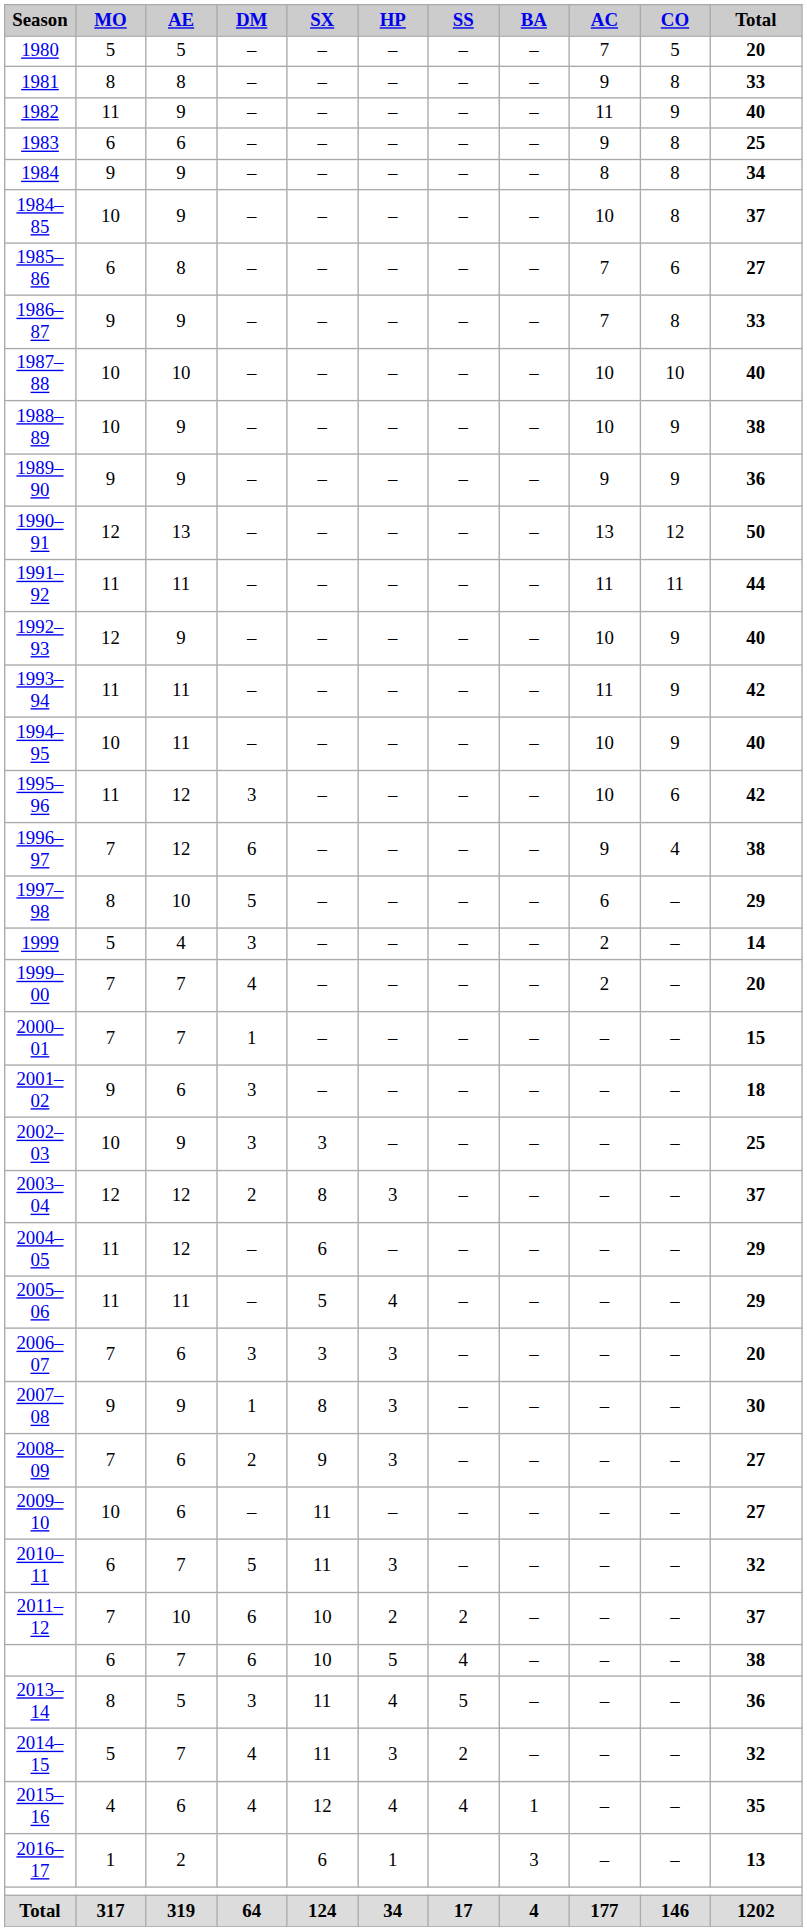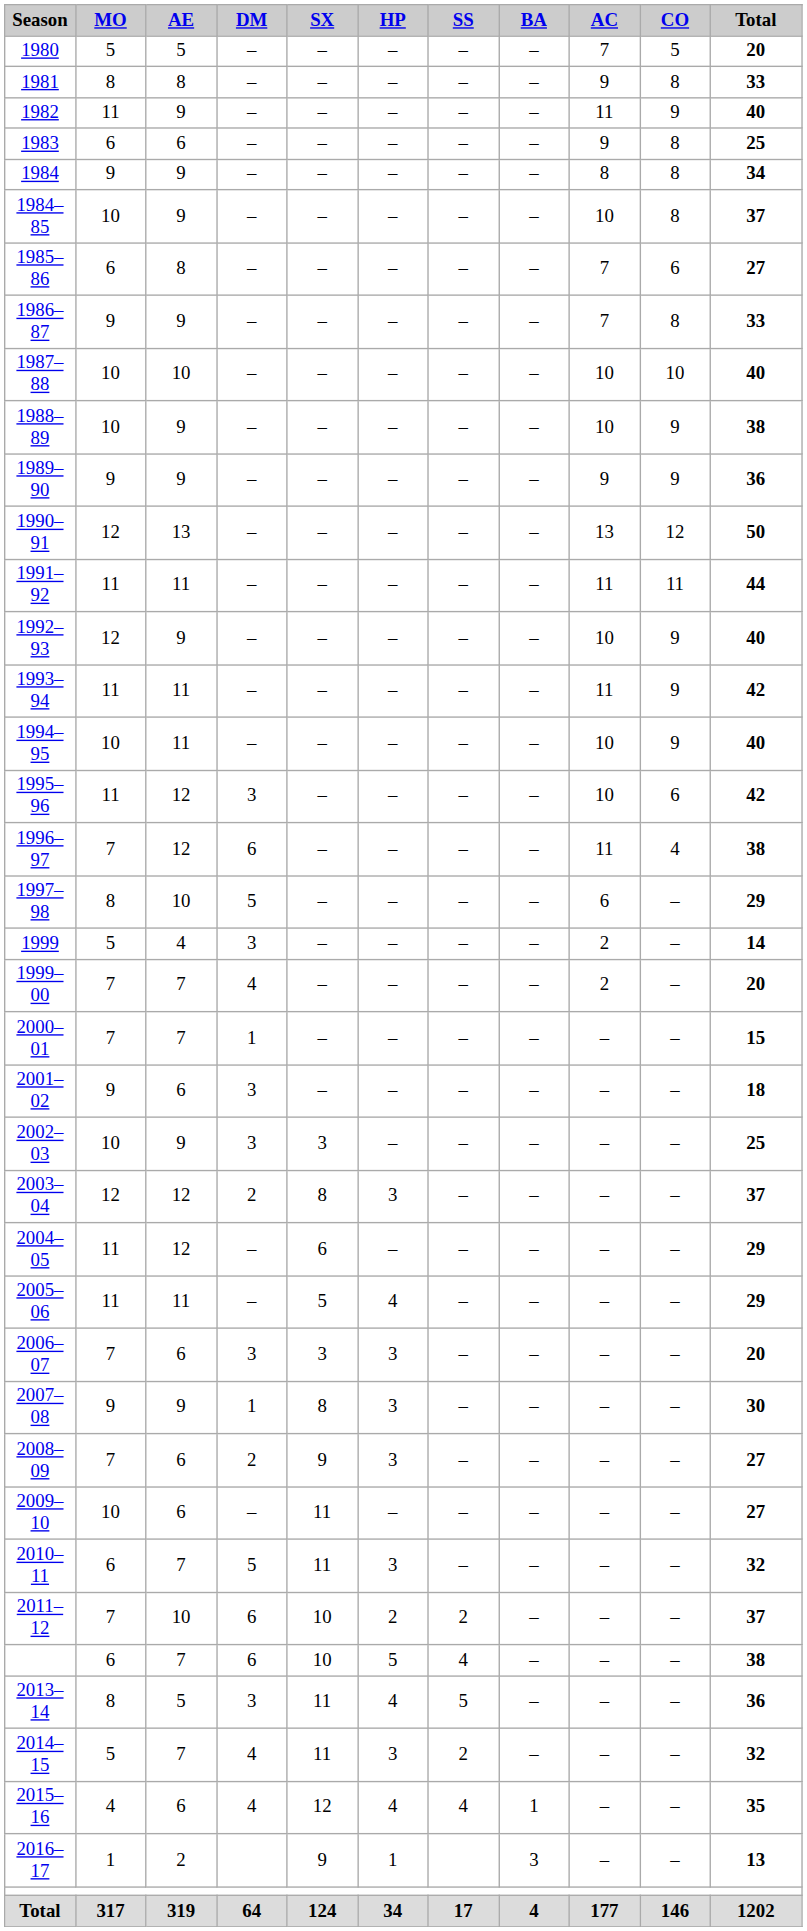 <table class="wikitable plainrowheaders" style="background:#fff; font-size:86%; border:grey solid 1px; border-collapse:collapse">
 <tr style="background:#ccc; text-align:center;">
 <th style="background:#ccc;" width="45">Season</th>
 <th style="background:#ccc;" width="45"><a href='#'>MO</a></th>
 <th style="background:#ccc;" width="45"><a href='#'>AE</a></th>
 <th style="background:#ccc;" width="45"><a href='#'>DM</a></th>
 <th style="background:#ccc;" width="45"><a href='#'>SX</a></th>
 <th style="background:#ccc;" width="45"><a href='#'>HP</a></th>
 <th style="background:#ccc;" width="45"><a href='#'>SS</a></th>
 <th style="background:#ccc;" width="45"><a href='#'>BA</a></th>
 <th style="background:#ccc;" width="45"><a href='#'>AC</a></th>
 <th style="background:#ccc;" width="45"><a href='#'>CO</a></th>
 <th style="background:#ccc;" width="60">Total</th>
 </tr>
 <tr>
 <td align=center><a href='#'>1980</a></td>
 <td align=center>5</td>
 <td align=center>5</td>
 <td align=center>–</td>
 <td align=center>–</td>
 <td align=center>–</td>
 <td align=center>–</td>
 <td align=center>–</td>
 <td align=center>7</td>
 <td align=center>5</td>
 <td align=center><strong>20</strong></td>
 </tr>
 <tr>
 <td align=center><a href='#'>1981</a></td>
 <td align=center>8</td>
 <td align=center>8</td>
 <td align=center>–</td>
 <td align=center>–</td>
 <td align=center>–</td>
 <td align=center>–</td>
 <td align=center>–</td>
 <td align=center>9</td>
 <td align=center>8</td>
 <td align=center><strong>33</strong></td>
 </tr>
 <tr>
 <td align=center><a href='#'>1982</a></td>
 <td align=center>11</td>
 <td align=center>9</td>
 <td align=center>–</td>
 <td align=center>–</td>
 <td align=center>–</td>
 <td align=center>–</td>
 <td align=center>–</td>
 <td align=center>11</td>
 <td align=center>9</td>
 <td align=center><strong>40</strong></td>
 </tr>
 <tr>
 <td align=center><a href='#'>1983</a></td>
 <td align=center>6</td>
 <td align=center>6</td>
 <td align=center>–</td>
 <td align=center>–</td>
 <td align=center>–</td>
 <td align=center>–</td>
 <td align=center>–</td>
 <td align=center>9</td>
 <td align=center>8</td>
 <td align=center><strong>25</strong></td>
 </tr>
 <tr>
 <td align=center><a href='#'>1984</a></td>
 <td align=center>9</td>
 <td align=center>9</td>
 <td align=center>–</td>
 <td align=center>–</td>
 <td align=center>–</td>
 <td align=center>–</td>
 <td align=center>–</td>
 <td align=center>8</td>
 <td align=center>8</td>
 <td align=center><strong>34</strong></td>
 </tr>
 <tr>
 <td align=center><a href='#'>1984–85</a></td>
 <td align=center>10</td>
 <td align=center>9</td>
 <td align=center>–</td>
 <td align=center>–</td>
 <td align=center>–</td>
 <td align=center>–</td>
 <td align=center>–</td>
 <td align=center>10</td>
 <td align=center>8</td>
 <td align=center><strong>37</strong></td>
 </tr>
 <tr>
 <td align=center><a href='#'>1985–86</a></td>
 <td align=center>6</td>
 <td align=center>8</td>
 <td align=center>–</td>
 <td align=center>–</td>
 <td align=center>–</td>
 <td align=center>–</td>
 <td align=center>–</td>
 <td align=center>7</td>
 <td align=center>6</td>
 <td align=center><strong>27</strong></td>
 </tr>
 <tr>
 <td align=center><a href='#'>1986–87</a></td>
 <td align=center>9</td>
 <td align=center>9</td>
 <td align=center>–</td>
 <td align=center>–</td>
 <td align=center>–</td>
 <td align=center>–</td>
 <td align=center>–</td>
 <td align=center>7</td>
 <td align=center>8</td>
 <td align=center><strong>33</strong></td>
 </tr>
 <tr>
 <td align=center><a href='#'>1987–88</a></td>
 <td align=center>10</td>
 <td align=center>10</td>
 <td align=center>–</td>
 <td align=center>–</td>
 <td align=center>–</td>
 <td align=center>–</td>
 <td align=center>–</td>
 <td align=center>10</td>
 <td align=center>10</td>
 <td align=center><strong>40</strong></td>
 </tr>
 <tr>
 <td align=center><a href='#'>1988–89</a></td>
 <td align=center>10</td>
 <td align=center>9</td>
 <td align=center>–</td>
 <td align=center>–</td>
 <td align=center>–</td>
 <td align=center>–</td>
 <td align=center>–</td>
 <td align=center>10</td>
 <td align=center>9</td>
 <td align=center><strong>38</strong></td>
 </tr>
 <tr>
 <td align=center><a href='#'>1989–90</a></td>
 <td align=center>9</td>
 <td align=center>9</td>
 <td align=center>–</td>
 <td align=center>–</td>
 <td align=center>–</td>
 <td align=center>–</td>
 <td align=center>–</td>
 <td align=center>9</td>
 <td align=center>9</td>
 <td align=center><strong>36</strong></td>
 </tr>
 <tr>
 <td align=center><a href='#'>1990–91</a></td>
 <td align=center>12</td>
 <td align=center>13</td>
 <td align=center>–</td>
 <td align=center>–</td>
 <td align=center>–</td>
 <td align=center>–</td>
 <td align=center>–</td>
 <td align=center>13</td>
 <td align=center>12</td>
 <td align=center><strong>50</strong></td>
 </tr>
 <tr>
 <td align=center><a href='#'>1991–92</a></td>
 <td align=center>11</td>
 <td align=center>11</td>
 <td align=center>–</td>
 <td align=center>–</td>
 <td align=center>–</td>
 <td align=center>–</td>
 <td align=center>–</td>
 <td align=center>11</td>
 <td align=center>11</td>
 <td align=center><strong>44</strong></td>
 </tr>
 <tr>
 <td align=center><a href='#'>1992–93</a></td>
 <td align=center>12</td>
 <td align=center>9</td>
 <td align=center>–</td>
 <td align=center>–</td>
 <td align=center>–</td>
 <td align=center>–</td>
 <td align=center>–</td>
 <td align=center>10</td>
 <td align=center>9</td>
 <td align=center><strong>40</strong></td>
 </tr>
 <tr>
 <td align=center><a href='#'>1993–94</a></td>
 <td align=center>11</td>
 <td align=center>11</td>
 <td align=center>–</td>
 <td align=center>–</td>
 <td align=center>–</td>
 <td align=center>–</td>
 <td align=center>–</td>
 <td align=center>11</td>
 <td align=center>9</td>
 <td align=center><strong>42</strong></td>
 </tr>
 <tr>
 <td align=center><a href='#'>1994–95</a></td>
 <td align=center>10</td>
 <td align=center>11</td>
 <td align=center>–</td>
 <td align=center>–</td>
 <td align=center>–</td>
 <td align=center>–</td>
 <td align=center>–</td>
 <td align=center>10</td>
 <td align=center>9</td>
 <td align=center><strong>40</strong></td>
 </tr>
 <tr>
 <td align=center><a href='#'>1995–96</a></td>
 <td align=center>11</td>
 <td align=center>12</td>
 <td align=center>3</td>
 <td align=center>–</td>
 <td align=center>–</td>
 <td align=center>–</td>
 <td align=center>–</td>
 <td align=center>10</td>
 <td align=center>6</td>
 <td align=center><strong>42</strong></td>
 </tr>
 <tr>
 <td align=center><a href='#'>1996–97</a></td>
 <td align=center>7</td>
 <td align=center>12</td>
 <td align=center>6</td>
 <td align=center>–</td>
 <td align=center>–</td>
 <td align=center>–</td>
 <td align=center>–</td>
-<td align=center>9</td>
+<td align=center>11</td>
 <td align=center>4</td>
 <td align=center><strong>38</strong></td>
 </tr>
 <tr>
 <td align=center><a href='#'>1997–98</a></td>
 <td align=center>8</td>
 <td align=center>10</td>
 <td align=center>5</td>
 <td align=center>–</td>
 <td align=center>–</td>
 <td align=center>–</td>
 <td align=center>–</td>
 <td align=center>6</td>
 <td align=center>–</td>
 <td align=center><strong>29</strong></td>
 </tr>
 <tr>
 <td align=center><a href='#'>1999</a></td>
 <td align=center>5</td>
 <td align=center>4</td>
 <td align=center>3</td>
 <td align=center>–</td>
 <td align=center>–</td>
 <td align=center>–</td>
 <td align=center>–</td>
 <td align=center>2</td>
 <td align=center>–</td>
 <td align=center><strong>14</strong></td>
 </tr>
 <tr>
 <td align=center><a href='#'>1999–00</a></td>
 <td align=center>7</td>
 <td align=center>7</td>
 <td align=center>4</td>
 <td align=center>–</td>
 <td align=center>–</td>
 <td align=center>–</td>
 <td align=center>–</td>
 <td align=center>2</td>
 <td align=center>–</td>
 <td align=center><strong>20</strong></td>
 </tr>
 <tr>
 <td align=center><a href='#'>2000–01</a></td>
 <td align=center>7</td>
 <td align=center>7</td>
 <td align=center>1</td>
 <td align=center>–</td>
 <td align=center>–</td>
 <td align=center>–</td>
 <td align=center>–</td>
 <td align=center>–</td>
 <td align=center>–</td>
 <td align=center><strong>15</strong></td>
 </tr>
 <tr>
 <td align=center><a href='#'>2001–02</a></td>
 <td align=center>9</td>
 <td align=center>6</td>
 <td align=center>3</td>
 <td align=center>–</td>
 <td align=center>–</td>
 <td align=center>–</td>
 <td align=center>–</td>
 <td align=center>–</td>
 <td align=center>–</td>
 <td align=center><strong>18</strong></td>
 </tr>
 <tr>
 <td align=center><a href='#'>2002–03</a></td>
 <td align=center>10</td>
 <td align=center>9</td>
 <td align=center>3</td>
 <td align=center>3</td>
 <td align=center>–</td>
 <td align=center>–</td>
 <td align=center>–</td>
 <td align=center>–</td>
 <td align=center>–</td>
 <td align=center><strong>25</strong></td>
 </tr>
 <tr>
 <td align=center><a href='#'>2003–04</a></td>
 <td align=center>12</td>
 <td align=center>12</td>
 <td align=center>2</td>
 <td align=center>8</td>
 <td align=center>3</td>
 <td align=center>–</td>
 <td align=center>–</td>
 <td align=center>–</td>
 <td align=center>–</td>
 <td align=center><strong>37</strong></td>
 </tr>
 <tr>
 <td align=center><a href='#'>2004–05</a></td>
 <td align=center>11</td>
 <td align=center>12</td>
 <td align=center>–</td>
 <td align=center>6</td>
 <td align=center>–</td>
 <td align=center>–</td>
 <td align=center>–</td>
 <td align=center>–</td>
 <td align=center>–</td>
 <td align=center><strong>29</strong></td>
 </tr>
 <tr>
 <td align=center><a href='#'>2005–06</a></td>
 <td align=center>11</td>
 <td align=center>11</td>
 <td align=center>–</td>
 <td align=center>5</td>
 <td align=center>4</td>
 <td align=center>–</td>
 <td align=center>–</td>
 <td align=center>–</td>
 <td align=center>–</td>
 <td align=center><strong>29</strong></td>
 </tr>
 <tr>
 <td align=center><a href='#'>2006–07</a></td>
 <td align=center>7</td>
 <td align=center>6</td>
 <td align=center>3</td>
 <td align=center>3</td>
 <td align=center>3</td>
 <td align=center>–</td>
 <td align=center>–</td>
 <td align=center>–</td>
 <td align=center>–</td>
 <td align=center><strong>20</strong></td>
 </tr>
 <tr>
 <td align=center><a href='#'>2007–08</a></td>
 <td align=center>9</td>
 <td align=center>9</td>
 <td align=center>1</td>
 <td align=center>8</td>
 <td align=center>3</td>
 <td align=center>–</td>
 <td align=center>–</td>
 <td align=center>–</td>
 <td align=center>–</td>
 <td align=center><strong>30</strong></td>
 </tr>
 <tr>
 <td align=center><a href='#'>2008–09</a></td>
 <td align=center>7</td>
 <td align=center>6</td>
 <td align=center>2</td>
 <td align=center>9</td>
 <td align=center>3</td>
 <td align=center>–</td>
 <td align=center>–</td>
 <td align=center>–</td>
 <td align=center>–</td>
 <td align=center><strong>27</strong></td>
 </tr>
 <tr>
 <td align=center><a href='#'>2009–10</a></td>
 <td align=center>10</td>
 <td align=center>6</td>
 <td align=center>–</td>
 <td align=center>11</td>
 <td align=center>–</td>
 <td align=center>–</td>
 <td align=center>–</td>
 <td align=center>–</td>
 <td align=center>–</td>
 <td align=center><strong>27</strong></td>
 </tr>
 <tr>
 <td align=center><a href='#'>2010–11</a></td>
 <td align=center>6</td>
 <td align=center>7</td>
 <td align=center>5</td>
 <td align=center>11</td>
 <td align=center>3</td>
 <td align=center>–</td>
 <td align=center>–</td>
 <td align=center>–</td>
 <td align=center>–</td>
 <td align=center><strong>32</strong></td>
 </tr>
 <tr>
 <td align=center><a href='#'>2011–12</a></td>
 <td align=center>7</td>
 <td align=center>10</td>
 <td align=center>6</td>
 <td align=center>10</td>
 <td align=center>2</td>
 <td align=center>2</td>
 <td align=center>–</td>
 <td align=center>–</td>
 <td align=center>–</td>
 <td align=center><strong>37</strong></td>
 </tr>
 <tr>
 <td align=center></td>
 <td align=center>6</td>
 <td align=center>7</td>
 <td align=center>6</td>
 <td align=center>10</td>
 <td align=center>5</td>
 <td align=center>4</td>
 <td align=center>–</td>
 <td align=center>–</td>
 <td align=center>–</td>
 <td align=center><strong>38</strong></td>
 </tr>
 <tr>
 <td align=center><a href='#'>2013–14</a></td>
 <td align=center>8</td>
 <td align=center>5</td>
 <td align=center>3</td>
 <td align=center>11</td>
 <td align=center>4</td>
 <td align=center>5</td>
 <td align=center>–</td>
 <td align=center>–</td>
 <td align=center>–</td>
 <td align=center><strong>36</strong></td>
 </tr>
 <tr>
 <td align=center><a href='#'>2014–15</a></td>
 <td align=center>5</td>
 <td align=center>7</td>
 <td align=center>4</td>
 <td align=center>11</td>
 <td align=center>3</td>
 <td align=center>2</td>
 <td align=center>–</td>
 <td align=center>–</td>
 <td align=center>–</td>
 <td align=center><strong>32</strong></td>
 </tr>
 <tr>
 <td align=center><a href='#'>2015–16</a></td>
 <td align=center>4</td>
 <td align=center>6</td>
 <td align=center>4</td>
 <td align=center>12</td>
 <td align=center>4</td>
 <td align=center>4</td>
 <td align=center>1</td>
 <td align=center>–</td>
 <td align=center>–</td>
 <td align=center><strong>35</strong></td>
 </tr>
 <tr>
 <td align=center><a href='#'>2016–17</a></td>
 <td align=center>1</td>
 <td align=center>2</td>
 <td align=center></td>
-<td align=center>6</td>
+<td align=center>9</td>
 <td align=center>1</td>
 <td align=center></td>
 <td align=center>3</td>
 <td align=center>–</td>
 <td align=center>–</td>
 <td align=center><strong>13</strong></td>
 </tr>
 <tr>
 <td colspan=11></td>
 </tr>
 <tr bgcolor=gainsboro>
 <td align=center><strong>Total</strong></td>
 <td align=center><strong>317</strong></td>
 <td align=center><strong>319</strong></td>
 <td align=center><strong>64</strong></td>
 <td align=center><strong>124</strong></td>
 <td align=center><strong>34</strong></td>
 <td align=center><strong>17</strong></td>
 <td align=center><strong>4</strong></td>
 <td align=center><strong>177</strong></td>
 <td align=center><strong>146</strong></td>
 <td align=center><strong>1202</strong></td>
 </tr>
 </table>
